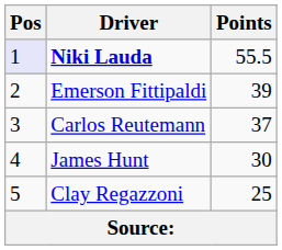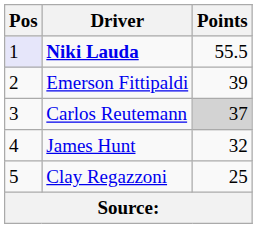 <table class="wikitable" style="font-size: 95%;">
 <tr>
 <th>Pos</th>
 <th>Driver</th>
 <th>Points</th>
 </tr>
 <tr>
 <td style="background: lavender;">1</td>
 <td> <strong><a href='#'>Niki Lauda</a></strong></td>
 <td align="right">55.5</td>
 </tr>
 <tr>
 <td>2</td>
 <td> <a href='#'>Emerson Fittipaldi</a></td>
 <td align="right">39</td>
 </tr>
 <tr>
 <td>3</td>
 <td> <a href='#'>Carlos Reutemann</a></td>
-<td align="right">37</td>
+<td align="right" style="background: lightgrey;">37</td>
 </tr>
 <tr>
 <td>4</td>
 <td> <a href='#'>James Hunt</a></td>
-<td align="right">30</td>
+<td align="right">32</td>
 </tr>
 <tr>
 <td>5</td>
 <td> <a href='#'>Clay Regazzoni</a></td>
 <td align="right">25</td>
 </tr>
 <tr>
 <th colspan=4>Source: </th>
 </tr>
 </table>
